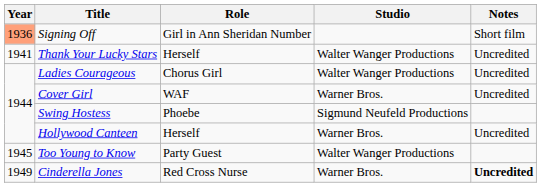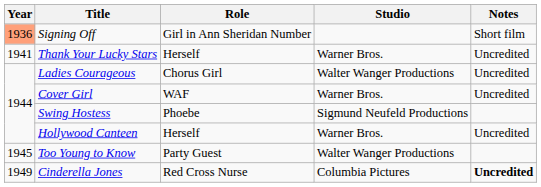 <table class="wikitable sortable">
 <tr>
 <th>Year</th>
 <th>Title</th>
 <th>Role</th>
 <th>Studio</th>
 <th>Notes</th>
 </tr>
 <tr>
 <td style="background: lightsalmon;">1936</td>
 <td><em>Signing Off</em></td>
 <td>Girl in Ann Sheridan Number</td>
 <td></td>
 <td>Short film</td>
 </tr>
 <tr>
 <td>1941</td>
 <td><em><a href='#'>Thank Your Lucky Stars</a></em></td>
 <td>Herself</td>
-<td>Walter Wanger Productions</td>
+<td>Warner Bros.</td>
 <td>Uncredited</td>
 </tr>
 <tr>
 <td rowspan="4">1944</td>
 <td><em><a href='#'>Ladies Courageous</a></em></td>
 <td>Chorus Girl</td>
 <td>Walter Wanger Productions</td>
 <td>Uncredited</td>
 </tr>
 <tr>
 <td><em><a href='#'>Cover Girl</a></em></td>
 <td>WAF</td>
 <td>Warner Bros.</td>
 <td>Uncredited</td>
 </tr>
 <tr>
 <td><em><a href='#'>Swing Hostess</a></em></td>
 <td>Phoebe</td>
 <td>Sigmund Neufeld Productions</td>
 <td></td>
 </tr>
 <tr>
 <td><em><a href='#'>Hollywood Canteen</a></em></td>
 <td>Herself</td>
 <td>Warner Bros.</td>
 <td>Uncredited</td>
 </tr>
 <tr>
 <td>1945</td>
 <td><em><a href='#'>Too Young to Know</a></em></td>
 <td>Party Guest</td>
 <td>Walter Wanger Productions</td>
 <td></td>
 </tr>
 <tr>
 <td>1949</td>
 <td><em><a href='#'>Cinderella Jones</a></em></td>
 <td>Red Cross Nurse</td>
-<td>Warner Bros.</td>
+<td>Columbia Pictures</td>
 <td><strong>Uncredited</strong></td>
 </tr>
 </table>
